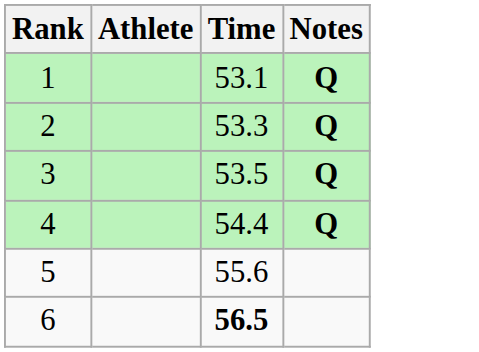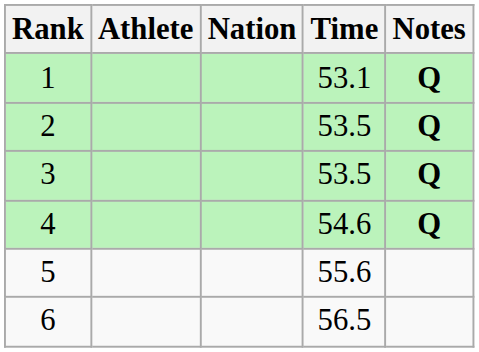 <table class="wikitable sortable" style="text-align:center">
 <tr>
 <th>Rank</th>
 <th>Athlete</th>
+<th>Nation</th>
 <th>Time</th>
 <th>Notes</th>
 </tr>
 <tr bgcolor=#bbf3bb>
 <td>1</td>
+<td align=left></td>
 <td align=left></td>
 <td>53.1</td>
 <td><strong>Q</strong></td>
 </tr>
 <tr bgcolor=#bbf3bb>
 <td>2</td>
 <td align=left></td>
-<td>53.3</td>
+<td align=left></td>
+<td>53.5</td>
 <td><strong>Q</strong></td>
 </tr>
 <tr bgcolor=#bbf3bb>
 <td>3</td>
+<td align=left></td>
 <td align=left></td>
 <td>53.5</td>
 <td><strong>Q</strong></td>
 </tr>
 <tr bgcolor=#bbf3bb>
 <td>4</td>
 <td align=left></td>
-<td>54.4</td>
+<td align=left></td>
+<td>54.6</td>
 <td><strong>Q</strong></td>
 </tr>
 <tr>
 <td>5</td>
+<td align=left></td>
 <td align=left></td>
 <td>55.6</td>
 <td></td>
 </tr>
 <tr>
 <td>6</td>
 <td align=left></td>
-<td><strong>56.5</strong></td>
+<td align=left></td>
+<td>56.5</td>
 <td></td>
 </tr>
 </table>
